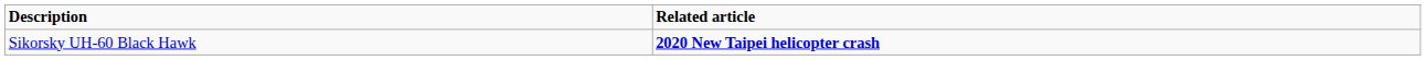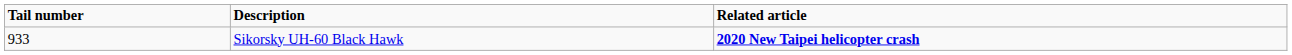 <table class="wikitable" width="90%">
 <tr>
+<td><strong>Tail number</strong></td>
 <td><strong>Description</strong></td>
 <td><strong>Related article</strong></td>
 </tr>
 <tr>
+<td>933</td>
 <td><a href='#'>Sikorsky UH-60 Black Hawk</a></td>
 <td><strong><a href='#'>2020 New Taipei helicopter crash</a></strong></td>
 </tr>
 </table>
